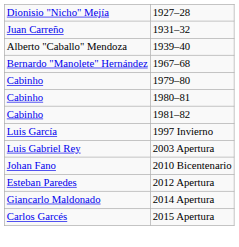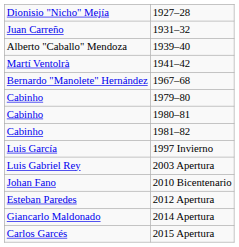 <table class="wikitable">
 <tr>
 <td> <a href='#'>Dionisio "Nicho" Mejía</a></td>
 <td>1927–28</td>
 </tr>
 <tr>
 <td> <a href='#'>Juan Carreño</a></td>
 <td>1931–32</td>
 </tr>
 <tr>
 <td> Alberto "Caballo" Mendoza</td>
 <td>1939–40</td>
+</tr>
+<tr>
+<td> <a href='#'>Martí Ventolrà</a></td>
+<td>1941–42</td>
 </tr>
 <tr>
 <td> <a href='#'>Bernardo "Manolete" Hernández</a></td>
 <td>1967–68</td>
 </tr>
 <tr>
 <td> <a href='#'>Cabinho</a></td>
 <td>1979–80</td>
 </tr>
 <tr>
 <td> <a href='#'>Cabinho</a></td>
 <td>1980–81</td>
 </tr>
 <tr>
 <td> <a href='#'>Cabinho</a></td>
 <td>1981–82</td>
 </tr>
 <tr>
 <td> <a href='#'>Luis García</a></td>
 <td>1997 Invierno</td>
 </tr>
 <tr>
 <td> <a href='#'>Luis Gabriel Rey</a></td>
 <td>2003 Apertura</td>
 </tr>
 <tr>
 <td> <a href='#'>Johan Fano</a></td>
 <td>2010 Bicentenario</td>
 </tr>
 <tr>
 <td> <a href='#'>Esteban Paredes</a></td>
 <td>2012 Apertura</td>
 </tr>
 <tr>
 <td> <a href='#'>Giancarlo Maldonado</a></td>
 <td>2014 Apertura</td>
 </tr>
 <tr>
 <td> <a href='#'>Carlos Garcés</a></td>
 <td>2015 Apertura</td>
 </tr>
 </table>
